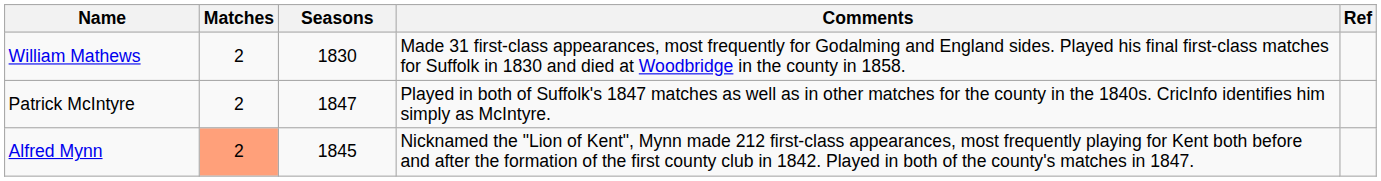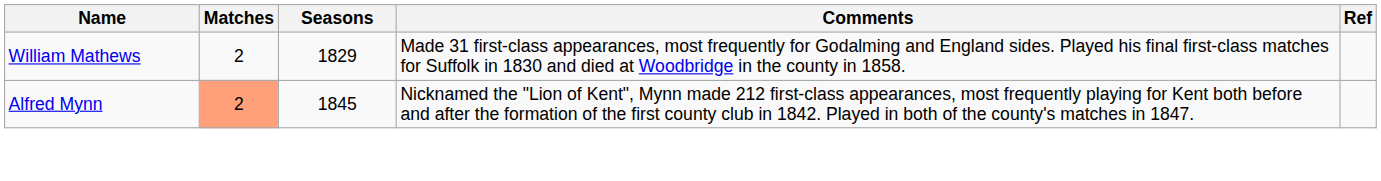 <table class="wikitable">
 <tr>
 <th style="width:170px">Name</th>
 <th>Matches</th>
 <th style="width: 100px">Seasons</th>
 <th>Comments</th>
 <th>Ref</th>
 </tr>
 <tr>
 <td><a href='#'>William Mathews</a></td>
 <td align=center>2</td>
-<td align=center>1830</td>
+<td align=center>1829</td>
 <td>Made 31 first-class appearances, most frequently for Godalming and England sides. Played his final first-class matches for Suffolk in 1830 and died at <a href='#'>Woodbridge</a> in the county in 1858.</td>
-<td></td>
-</tr>
-<tr>
-<td>Patrick McIntyre</td>
-<td align=center>2</td>
-<td align=center>1847</td>
-<td>Played in both of Suffolk's 1847 matches as well as in other matches for the county in the 1840s. CricInfo identifies him simply as McIntyre.</td>
 <td></td>
 </tr>
 <tr>
 <td><a href='#'>Alfred Mynn</a></td>
 <td align=center style="background: lightsalmon;">2</td>
 <td align=center>1845</td>
 <td>Nicknamed the "Lion of Kent", Mynn made 212 first-class appearances, most frequently playing for Kent both before and after the formation of the first county club in 1842. Played in both of the county's matches in 1847.</td>
 <td></td>
 </tr>
 </table>
